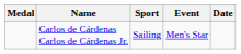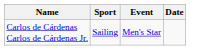 <table class="wikitable sortable" style="font-size: 95%;">
 <tr>
-<th>Medal</th>
 <th>Name</th>
 <th>Sport</th>
 <th>Event</th>
 <th>Date</th>
 </tr>
 <tr>
-<td></td>
 <td><a href='#'>Carlos de Cárdenas</a><br><a href='#'>Carlos de Cárdenas Jr.</a></td>
 <td><a href='#'>Sailing</a></td>
 <td><a href='#'>Men's Star</a></td>
 <td></td>
 </tr>
 </table>
